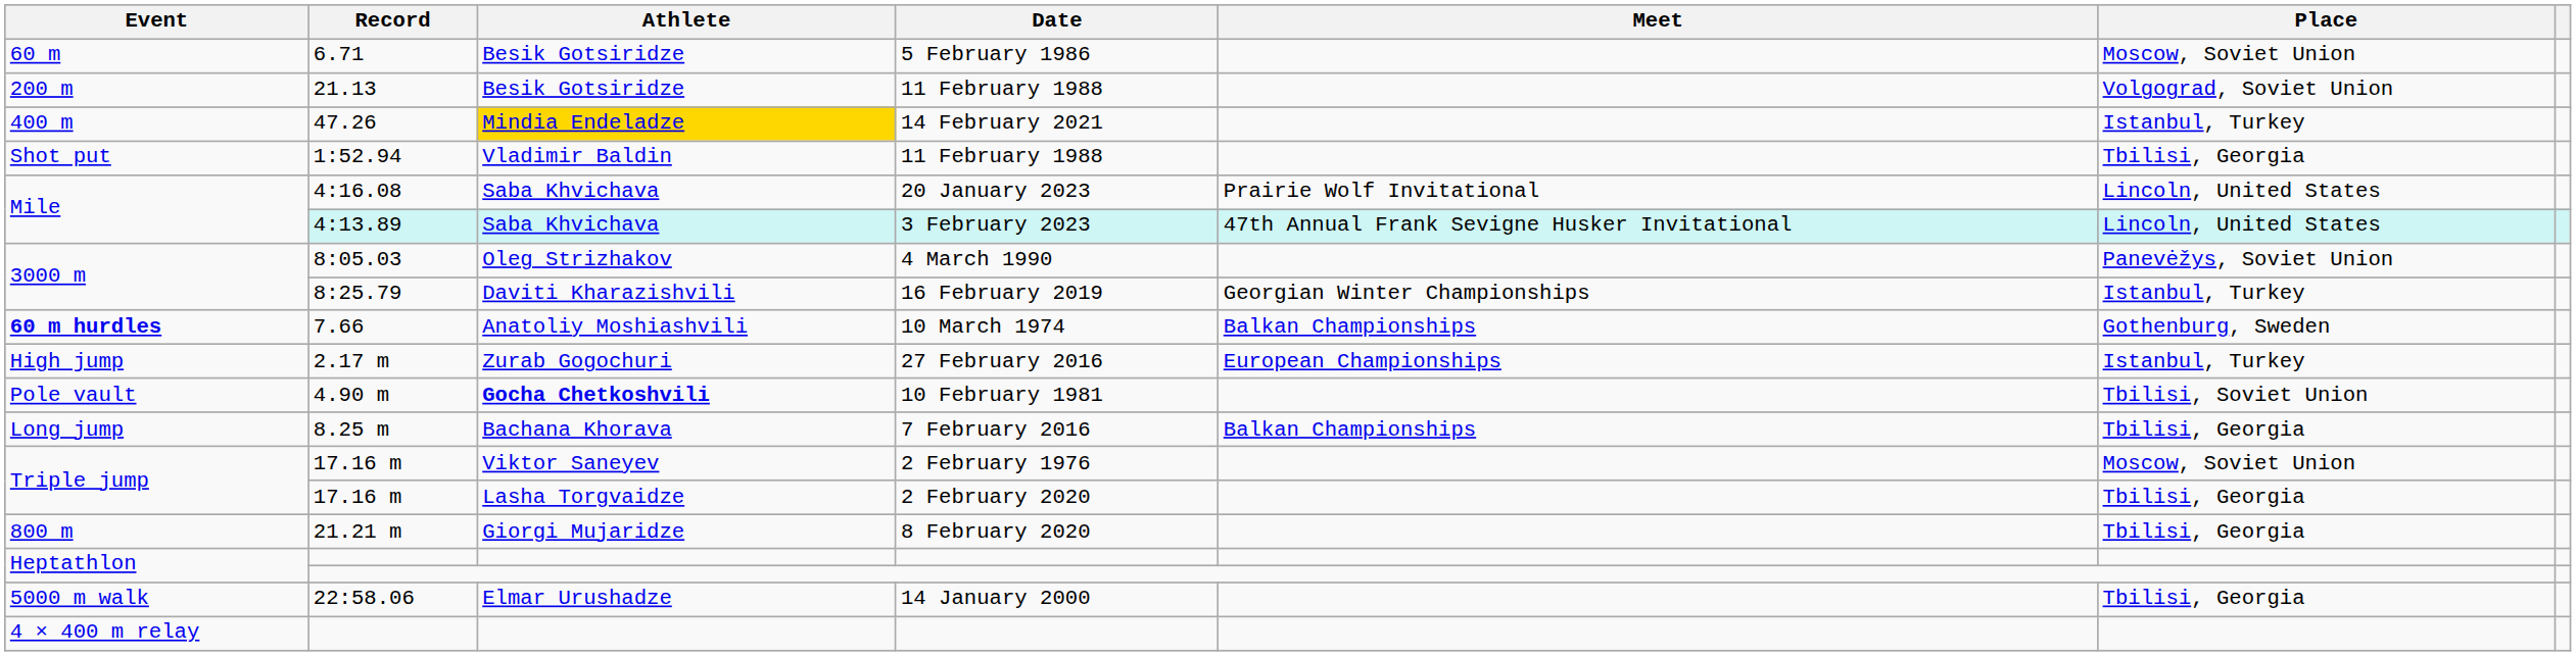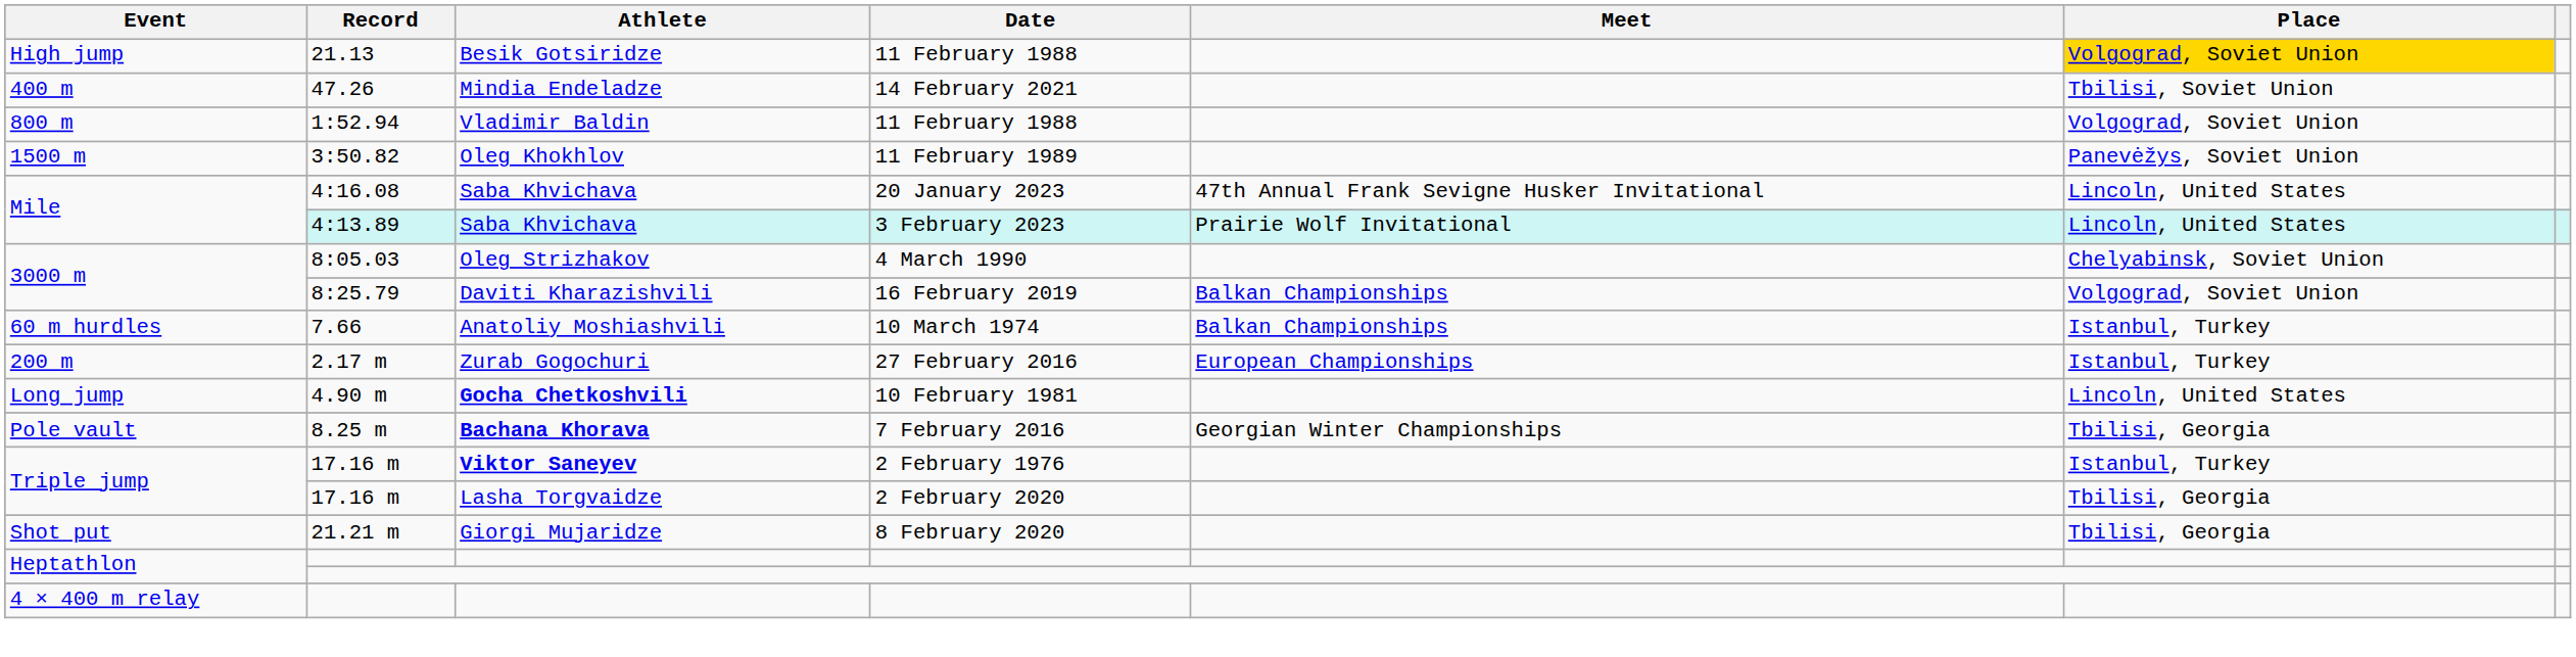 <table class="wikitable" style="font-size:95%; width: 95%;">
 <tr>
 <th>Event</th>
 <th>Record</th>
 <th>Athlete</th>
 <th>Date</th>
 <th>Meet</th>
 <th>Place</th>
 <th></th>
 </tr>
 <tr>
-<td><a href='#'>60 m</a></td>
-<td>6.71</td>
+<td><a href='#'>High jump</a></td>
+<td>21.13</td>
 <td><a href='#'>Besik Gotsiridze</a></td>
-<td>5 February 1986</td>
+<td>11 February 1988</td>
 <td></td>
-<td><a href='#'>Moscow</a>, Soviet Union</td>
+<td style="background: gold;"><a href='#'>Volgograd</a>, Soviet Union</td>
 <td></td>
 </tr>
 <tr>
-<td><a href='#'>200 m</a></td>
-<td>21.13</td>
-<td><a href='#'>Besik Gotsiridze</a></td>
+<td><a href='#'>400 m</a></td>
+<td>47.26</td>
+<td><a href='#'>Mindia Endeladze</a></td>
+<td>14 February 2021</td>
+<td></td>
+<td><a href='#'>Tbilisi</a>, Soviet Union</td>
+<td></td>
+</tr>
+<tr>
+<td><a href='#'>800 m</a></td>
+<td>1:52.94</td>
+<td><a href='#'>Vladimir Baldin</a></td>
 <td>11 February 1988</td>
 <td></td>
 <td><a href='#'>Volgograd</a>, Soviet Union</td>
 <td></td>
 </tr>
 <tr>
-<td><a href='#'>400 m</a></td>
-<td>47.26</td>
-<td style="background: gold;"><a href='#'>Mindia Endeladze</a></td>
-<td>14 February 2021</td>
+<td><a href='#'>1500 m</a></td>
+<td>3:50.82</td>
+<td><a href='#'>Oleg Khokhlov</a></td>
+<td>11 February 1989</td>
 <td></td>
-<td><a href='#'>Istanbul</a>, Turkey</td>
-<td></td>
-</tr>
-<tr>
-<td><a href='#'>Shot put</a></td>
-<td>1:52.94</td>
-<td><a href='#'>Vladimir Baldin</a></td>
-<td>11 February 1988</td>
-<td></td>
-<td><a href='#'>Tbilisi</a>, Georgia</td>
+<td><a href='#'>Panevėžys</a>, Soviet Union</td>
 <td></td>
 </tr>
 <tr>
 <td rowspan=2><a href='#'>Mile</a></td>
 <td>4:16.08 </td>
 <td><a href='#'>Saba Khvichava</a></td>
 <td>20 January 2023</td>
-<td>Prairie Wolf Invitational</td>
+<td>47th Annual Frank Sevigne Husker Invitational</td>
 <td><a href='#'>Lincoln</a>, United States</td>
 <td></td>
 </tr>
 <tr bgcolor=#CEF6F5>
 <td>4:13.89 </td>
 <td><a href='#'>Saba Khvichava</a></td>
 <td>3 February 2023</td>
-<td>47th Annual Frank Sevigne Husker Invitational</td>
+<td>Prairie Wolf Invitational</td>
 <td><a href='#'>Lincoln</a>, United States</td>
 <td></td>
 </tr>
 <tr>
 <td rowspan=2><a href='#'>3000 m</a></td>
 <td>8:05.03 </td>
 <td><a href='#'>Oleg Strizhakov</a></td>
 <td>4 March 1990</td>
 <td></td>
-<td><a href='#'>Panevėžys</a>, Soviet Union</td>
+<td><a href='#'>Chelyabinsk</a>, Soviet Union</td>
 <td></td>
 </tr>
 <tr>
 <td>8:25.79</td>
 <td><a href='#'>Daviti Kharazishvili</a></td>
 <td>16 February 2019</td>
-<td>Georgian Winter Championships</td>
+<td><a href='#'>Balkan Championships</a></td>
+<td><a href='#'>Volgograd</a>, Soviet Union</td>
+<td></td>
+</tr>
+<tr>
+<td><a href='#'>60 m hurdles</a></td>
+<td>7.66</td>
+<td><a href='#'>Anatoliy Moshiashvili</a></td>
+<td>10 March 1974</td>
+<td><a href='#'>Balkan Championships</a></td>
 <td><a href='#'>Istanbul</a>, Turkey</td>
 <td></td>
 </tr>
 <tr>
-<td><strong><a href='#'>60 m hurdles</a></strong></td>
-<td>7.66</td>
-<td><a href='#'>Anatoliy Moshiashvili</a></td>
-<td>10 March 1974</td>
-<td><a href='#'>Balkan Championships</a></td>
-<td><a href='#'>Gothenburg</a>, Sweden</td>
-<td></td>
-</tr>
-<tr>
-<td><a href='#'>High jump</a></td>
+<td><a href='#'>200 m</a></td>
 <td>2.17 m</td>
 <td><a href='#'>Zurab Gogochuri</a></td>
 <td>27 February 2016</td>
 <td><a href='#'>European Championships</a></td>
 <td><a href='#'>Istanbul</a>, Turkey</td>
 <td></td>
 </tr>
 <tr>
-<td><a href='#'>Pole vault</a></td>
+<td><a href='#'>Long jump</a></td>
 <td>4.90 m</td>
 <td><strong><a href='#'>Gocha Chetkoshvili</a></strong></td>
 <td>10 February 1981</td>
 <td></td>
-<td><a href='#'>Tbilisi</a>, Soviet Union</td>
+<td><a href='#'>Lincoln</a>, United States</td>
 <td></td>
 </tr>
 <tr>
-<td><a href='#'>Long jump</a></td>
+<td><a href='#'>Pole vault</a></td>
 <td>8.25 m</td>
-<td><a href='#'>Bachana Khorava</a></td>
+<td><strong><a href='#'>Bachana Khorava</a></strong></td>
 <td>7 February 2016</td>
-<td><a href='#'>Balkan Championships</a></td>
+<td>Georgian Winter Championships</td>
 <td><a href='#'>Tbilisi</a>, Georgia</td>
 <td></td>
 </tr>
 <tr>
 <td rowspan=2><a href='#'>Triple jump</a></td>
 <td>17.16 m</td>
-<td><a href='#'>Viktor Saneyev</a></td>
+<td><strong><a href='#'>Viktor Saneyev</a></strong></td>
 <td>2 February 1976</td>
 <td></td>
-<td><a href='#'>Moscow</a>, Soviet Union</td>
+<td><a href='#'>Istanbul</a>, Turkey</td>
 </tr>
 <tr>
 <td>17.16 m</td>
 <td><a href='#'>Lasha Torgvaidze</a></td>
 <td>2 February 2020</td>
 <td></td>
 <td><a href='#'>Tbilisi</a>, Georgia</td>
 <td></td>
 </tr>
 <tr>
-<td><a href='#'>800 m</a></td>
+<td><a href='#'>Shot put</a></td>
 <td>21.21 m</td>
 <td><a href='#'>Giorgi Mujaridze</a></td>
 <td>8 February 2020</td>
 <td></td>
 <td><a href='#'>Tbilisi</a>, Georgia</td>
 <td></td>
 </tr>
 <tr>
 <td rowspan=2><a href='#'>Heptathlon</a></td>
 <td></td>
 <td></td>
 <td></td>
 <td></td>
 <td></td>
 <td></td>
 </tr>
 <tr>
 <td colspan=5></td>
 <td></td>
 </tr>
 <tr>
-<td><a href='#'>5000 m walk</a></td>
-<td>22:58.06</td>
-<td><a href='#'>Elmar Urushadze</a></td>
-<td>14 January 2000</td>
-<td></td>
-<td><a href='#'>Tbilisi</a>, Georgia</td>
-<td></td>
-</tr>
-<tr>
 <td><a href='#'>4 × 400 m relay</a></td>
 <td></td>
 <td></td>
 <td></td>
 <td></td>
 <td></td>
 <td></td>
 </tr>
 </table>
